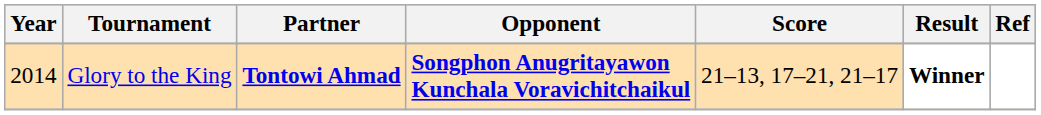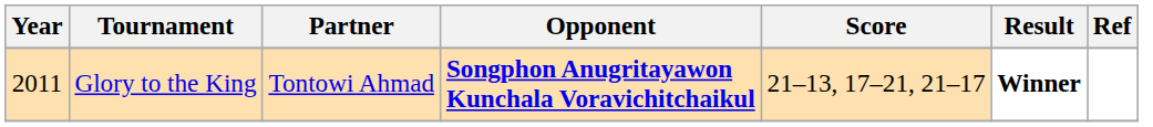 <table class="sortable wikitable" style="font-size: 90%;">
 <tr>
 <th>Year</th>
 <th>Tournament</th>
 <th>Partner</th>
 <th>Opponent</th>
 <th>Score</th>
 <th>Result</th>
 <th>Ref</th>
 </tr>
 <tr>
 </tr>
 <tr style="background:#FFE0AF">
-<td align="center">2014</td>
+<td align="center">2011</td>
 <td align="left"><a href='#'>Glory to the King</a></td>
-<td align="left"><strong> <a href='#'>Tontowi Ahmad</a></strong></td>
+<td align="left"> <a href='#'>Tontowi Ahmad</a></td>
 <td align="left"><strong> <a href='#'>Songphon Anugritayawon</a> <br>  <a href='#'>Kunchala Voravichitchaikul</a></strong></td>
 <td align="left">21–13, 17–21, 21–17</td>
 <td style="text-align:left; background:white"> <strong>Winner</strong></td>
 <td style="text-align:center; background:white"></td>
 </tr>
 <tr>
 </tr>
 </table>
